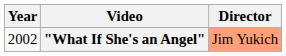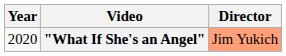 <table class="wikitable plainrowheaders">
 <tr>
 <th>Year</th>
 <th>Video</th>
 <th>Director</th>
 </tr>
 <tr>
-<td>2002</td>
+<td>2020</td>
 <th scope="row">"What If She's an Angel"</th>
 <td style="background: lightsalmon;">Jim Yukich</td>
 </tr>
 </table>
